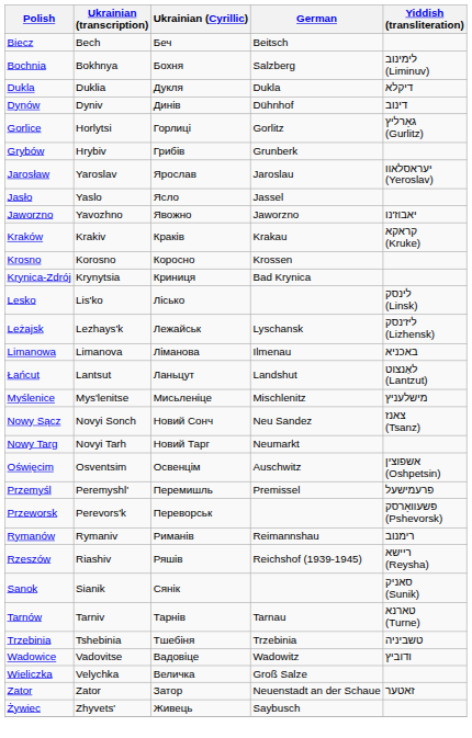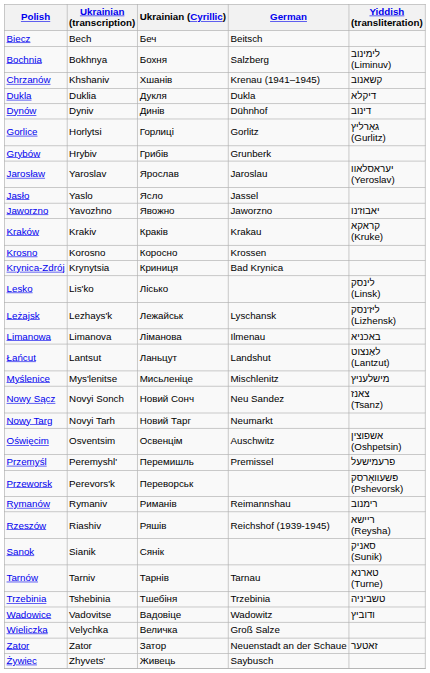 <table class="wikitable">
 <tr>
 <th><a href='#'>Polish</a></th>
 <th><a href='#'>Ukrainian</a><br>(transcription)</th>
 <th>Ukrainian (<a href='#'>Cyrillic</a>)</th>
 <th><a href='#'>German</a></th>
 <th><a href='#'>Yiddish</a><br>(transliteration)</th>
 </tr>
 <tr>
 <td><a href='#'>Biecz</a></td>
 <td>Bech</td>
 <td>Беч</td>
 <td>Beitsch</td>
 <td></td>
 </tr>
 <tr>
 <td><a href='#'>Bochnia</a></td>
 <td>Bokhnya</td>
 <td>Бохня</td>
 <td>Salzberg</td>
 <td>לימינוב <br>(Liminuv)</td>
+</tr>
+<tr>
+<td><a href='#'>Chrzanów</a></td>
+<td>Khshaniv</td>
+<td>Хшанів</td>
+<td>Krenau (1941–1945)</td>
+<td>קשאנוב</td>
 </tr>
 <tr>
 <td><a href='#'>Dukla</a></td>
 <td>Duklia</td>
 <td>Дукля</td>
 <td>Dukla</td>
 <td>דיקלא</td>
 </tr>
 <tr>
 <td><a href='#'>Dynów</a></td>
 <td>Dyniv</td>
 <td>Динів</td>
 <td>Dühnhof</td>
 <td>דינוב</td>
 </tr>
 <tr>
 <td><a href='#'>Gorlice</a></td>
 <td>Horlytsi</td>
 <td>Горлиці</td>
 <td>Gorlitz</td>
 <td>גאָרליץ <br>(Gurlitz)</td>
 </tr>
 <tr>
 <td><a href='#'>Grybów</a></td>
 <td>Hrybiv</td>
 <td>Грибів</td>
 <td>Grunberk</td>
 <td></td>
 </tr>
 <tr>
 <td><a href='#'>Jarosław</a></td>
 <td>Yaroslav</td>
 <td>Ярослав</td>
 <td>Jaroslau</td>
 <td>יעראסלאוו <br>(Yeroslav)</td>
 </tr>
 <tr>
 <td><a href='#'>Jasło</a></td>
 <td>Yaslo</td>
 <td>Ясло</td>
 <td>Jassel</td>
 <td></td>
 </tr>
 <tr>
 <td><a href='#'>Jaworzno</a></td>
 <td>Yavozhno</td>
 <td>Явожно</td>
 <td>Jaworzno</td>
 <td>יאבוז'נו</td>
 </tr>
 <tr>
 <td><a href='#'>Kraków</a></td>
 <td>Krakiv</td>
 <td>Краків</td>
 <td>Krakau</td>
 <td>קראקא <br>(Kruke)</td>
 </tr>
 <tr>
 <td><a href='#'>Krosno</a></td>
 <td>Korosno</td>
 <td>Коросно</td>
 <td>Krossen</td>
 <td></td>
 </tr>
 <tr>
 <td><a href='#'>Krynica-Zdrój</a></td>
 <td>Krynytsia</td>
 <td>Криниця</td>
 <td>Bad Krynica</td>
 <td></td>
 </tr>
 <tr>
 <td><a href='#'>Lesko</a></td>
 <td>Lis'ko</td>
 <td>Лісько</td>
 <td></td>
 <td>לינסק <br>(Linsk)</td>
 </tr>
 <tr>
 <td><a href='#'>Leżajsk</a></td>
 <td>Lezhays'k</td>
 <td>Лежайськ</td>
 <td>Lyschansk</td>
 <td>ליז'נסק <br>(Lizhensk)</td>
 </tr>
 <tr>
 <td><a href='#'>Limanowa</a></td>
 <td>Limanova</td>
 <td>Ліманова</td>
 <td>Ilmenau</td>
 <td>באכניא</td>
 </tr>
 <tr>
 <td><a href='#'>Łańcut</a></td>
 <td>Lantsut</td>
 <td>Ланьцут</td>
 <td>Landshut</td>
 <td>לאַנצוט <br>(Lantzut)</td>
 </tr>
 <tr>
 <td><a href='#'>Myślenice</a></td>
 <td>Mys'lenitse</td>
 <td>Мисьленіце</td>
 <td>Mischlenitz</td>
 <td>מישלעניץ</td>
 </tr>
 <tr>
 <td><a href='#'>Nowy Sącz</a></td>
 <td>Novyi Sonch</td>
 <td>Новий Сонч</td>
 <td>Neu Sandez</td>
 <td>צאנז <br>(Tsanz)</td>
 </tr>
 <tr>
 <td><a href='#'>Nowy Targ</a></td>
 <td>Novyi Tarh</td>
 <td>Новий Тарг</td>
 <td>Neumarkt</td>
 <td></td>
 </tr>
 <tr>
 <td><a href='#'>Oświęcim</a></td>
 <td>Osventsim</td>
 <td>Освенцім</td>
 <td>Auschwitz</td>
 <td>אשפוצין <br>(Oshpetsin)</td>
 </tr>
 <tr>
 <td><a href='#'>Przemyśl</a></td>
 <td>Peremyshl'</td>
 <td>Перемишль</td>
 <td>Premissel</td>
 <td>פרעמישעל</td>
 </tr>
 <tr>
 <td><a href='#'>Przeworsk</a></td>
 <td>Perevors'k</td>
 <td>Переворськ</td>
 <td></td>
 <td>פּשעוואָרסק <br>(Pshevorsk)</td>
 </tr>
 <tr>
 <td><a href='#'>Rymanów</a></td>
 <td>Rymaniv</td>
 <td>Риманів</td>
 <td>Reimannshau</td>
 <td>רימנוב</td>
 </tr>
 <tr>
 <td><a href='#'>Rzeszów</a></td>
 <td>Riashiv</td>
 <td>Ряшів</td>
 <td>Reichshof (1939-1945)</td>
 <td>ריישא <br>(Reysha)</td>
 </tr>
 <tr>
 <td><a href='#'>Sanok</a></td>
 <td>Sianik</td>
 <td>Сянік</td>
 <td></td>
 <td>סאניק <br>(Sunik)</td>
 </tr>
 <tr>
 <td><a href='#'>Tarnów</a></td>
 <td>Tarniv</td>
 <td>Тарнів</td>
 <td>Tarnau</td>
 <td>טארנא <br>(Turne)</td>
 </tr>
 <tr>
 <td><a href='#'>Trzebinia</a></td>
 <td>Tshebinia</td>
 <td>Тшебіня</td>
 <td>Trzebinia</td>
 <td>טשביניה</td>
 </tr>
 <tr>
 <td><a href='#'>Wadowice</a></td>
 <td>Vadovitse</td>
 <td>Вадовіце</td>
 <td>Wadowitz</td>
 <td>ודוביץ</td>
 </tr>
 <tr>
 <td><a href='#'>Wieliczka</a></td>
 <td>Velychka</td>
 <td>Величка</td>
 <td>Groß Salze</td>
 <td></td>
 </tr>
 <tr>
 <td><a href='#'>Zator</a></td>
 <td>Zator</td>
 <td>Затор</td>
 <td>Neuenstadt an der Schaue</td>
 <td>זאטער</td>
 </tr>
 <tr>
 <td><a href='#'>Żywiec</a></td>
 <td>Zhyvets'</td>
 <td>Живець</td>
 <td>Saybusch</td>
 <td></td>
 </tr>
 <tr>
 </tr>
 </table>
